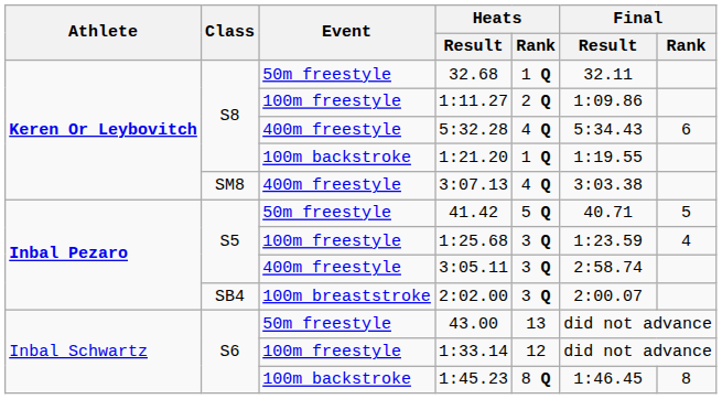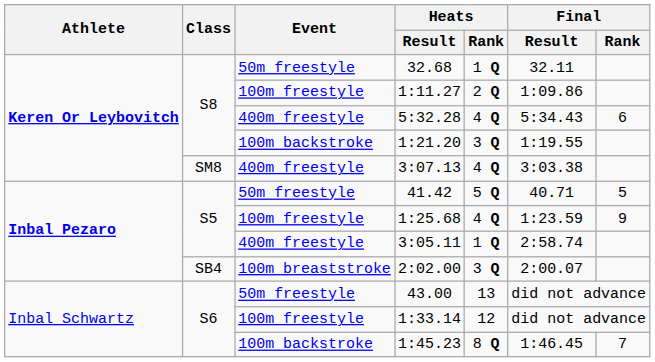 <table class=wikitable style="font-size:90%">
 <tr>
 <th rowspan="2">Athlete</th>
 <th rowspan="2">Class</th>
 <th rowspan="2">Event</th>
 <th colspan="2">Heats</th>
 <th colspan="2">Final</th>
 </tr>
 <tr>
 <th>Result</th>
 <th>Rank</th>
 <th>Result</th>
 <th>Rank</th>
 </tr>
 <tr>
 <td rowspan="5"><strong><a href='#'>Keren Or Leybovitch</a></strong></td>
 <td rowspan="4" style="text-align:center;">S8</td>
 <td><a href='#'>50m freestyle</a></td>
 <td style="text-align:center;">32.68</td>
 <td style="text-align:center;">1 <strong>Q</strong></td>
 <td style="text-align:center;">32.11</td>
 <td style="text-align:center;"></td>
 </tr>
 <tr>
 <td><a href='#'>100m freestyle</a></td>
 <td style="text-align:center;">1:11.27</td>
 <td style="text-align:center;">2 <strong>Q</strong></td>
 <td style="text-align:center;">1:09.86</td>
 <td style="text-align:center;"></td>
 </tr>
 <tr>
 <td><a href='#'>400m freestyle</a></td>
 <td style="text-align:center;">5:32.28</td>
 <td style="text-align:center;">4 <strong>Q</strong></td>
 <td style="text-align:center;">5:34.43</td>
 <td style="text-align:center;">6</td>
 </tr>
 <tr>
 <td><a href='#'>100m backstroke</a></td>
 <td style="text-align:center;">1:21.20</td>
-<td style="text-align:center;">1 <strong>Q</strong></td>
+<td style="text-align:center;">3 <strong>Q</strong></td>
 <td style="text-align:center;">1:19.55</td>
 <td style="text-align:center;"></td>
 </tr>
 <tr>
 <td style="text-align:center;">SM8</td>
 <td><a href='#'>400m freestyle</a></td>
 <td style="text-align:center;">3:07.13</td>
 <td style="text-align:center;">4 <strong>Q</strong></td>
 <td style="text-align:center;">3:03.38</td>
 <td style="text-align:center;"></td>
 </tr>
 <tr>
 <td rowspan="4"><strong><a href='#'>Inbal Pezaro</a></strong></td>
 <td rowspan="3" style="text-align:center;">S5</td>
 <td><a href='#'>50m freestyle</a></td>
 <td style="text-align:center;">41.42</td>
 <td style="text-align:center;">5 <strong>Q</strong></td>
 <td style="text-align:center;">40.71</td>
 <td style="text-align:center;">5</td>
 </tr>
 <tr>
 <td><a href='#'>100m freestyle</a></td>
 <td style="text-align:center;">1:25.68</td>
-<td style="text-align:center;">3 <strong>Q</strong></td>
+<td style="text-align:center;">4 <strong>Q</strong></td>
 <td style="text-align:center;">1:23.59</td>
-<td style="text-align:center;">4</td>
+<td style="text-align:center;">9</td>
 </tr>
 <tr>
 <td><a href='#'>400m freestyle</a></td>
 <td style="text-align:center;">3:05.11</td>
-<td style="text-align:center;">3 <strong>Q</strong></td>
+<td style="text-align:center;">1 <strong>Q</strong></td>
 <td style="text-align:center;">2:58.74</td>
 <td style="text-align:center;"></td>
 </tr>
 <tr>
 <td style="text-align:center;">SB4</td>
 <td><a href='#'>100m breaststroke</a></td>
 <td style="text-align:center;">2:02.00</td>
 <td style="text-align:center;">3 <strong>Q</strong></td>
 <td style="text-align:center;">2:00.07</td>
 <td style="text-align:center;"></td>
 </tr>
 <tr>
 <td rowspan="3"><a href='#'>Inbal Schwartz</a></td>
 <td rowspan="3" style="text-align:center;">S6</td>
 <td><a href='#'>50m freestyle</a></td>
 <td style="text-align:center;">43.00</td>
 <td style="text-align:center;">13</td>
 <td style="text-align:center;" colspan="2">did not advance</td>
 </tr>
 <tr>
 <td><a href='#'>100m freestyle</a></td>
 <td style="text-align:center;">1:33.14</td>
 <td style="text-align:center;">12</td>
 <td style="text-align:center;" colspan="2">did not advance</td>
 </tr>
 <tr>
 <td><a href='#'>100m backstroke</a></td>
 <td style="text-align:center;">1:45.23</td>
 <td style="text-align:center;">8 <strong>Q</strong></td>
 <td style="text-align:center;">1:46.45</td>
-<td style="text-align:center;">8</td>
+<td style="text-align:center;">7</td>
 </tr>
 </table>
